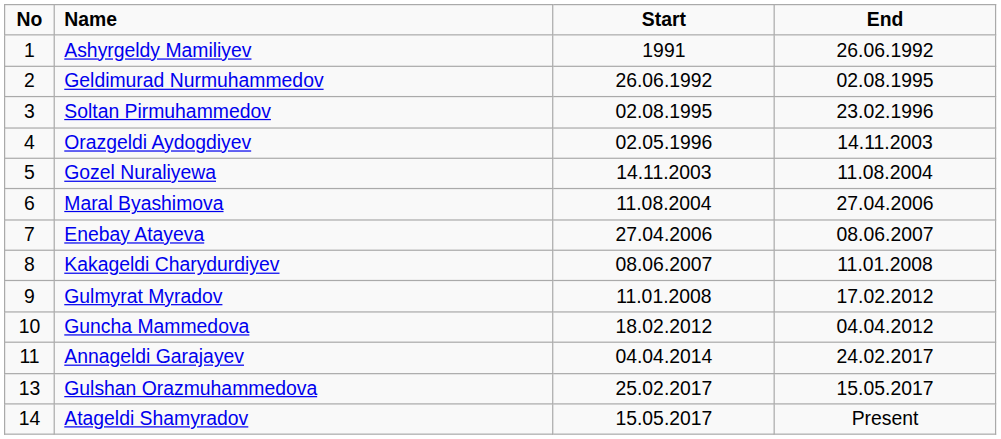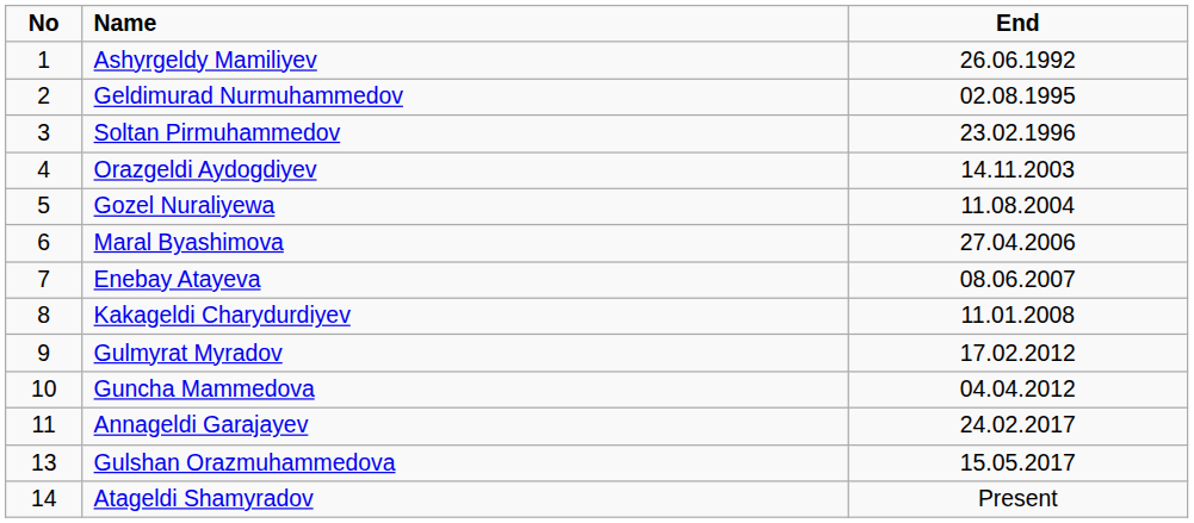 <table class="wikitable" width="820">
 <tr>
 <td width="20" align="center"><strong>No</strong></td>
 <td width="280"> <strong>Name</strong></td>
-<td width="120" align="center"><strong>Start</strong></td>
 <td width="120" align="center"><strong>End</strong></td>
 </tr>
 <tr>
 <td align="center">1</td>
 <td> <a href='#'>Ashyrgeldy Mamiliyev</a></td>
-<td align="center">1991</td>
 <td align="center">26.06.1992</td>
 </tr>
 <tr>
 <td align="center">2</td>
 <td> <a href='#'>Geldimurad Nurmuhammedov</a></td>
-<td align="center">26.06.1992</td>
 <td align="center">02.08.1995</td>
 </tr>
 <tr>
 <td align="center">3</td>
 <td> <a href='#'>Soltan Pirmuhammedov</a></td>
-<td align="center">02.08.1995</td>
 <td align="center">23.02.1996</td>
 </tr>
 <tr>
 <td align="center">4</td>
 <td> <a href='#'>Orazgeldi Aydogdiyev</a></td>
-<td align="center">02.05.1996</td>
 <td align="center">14.11.2003</td>
 </tr>
 <tr>
 <td align="center">5</td>
 <td> <a href='#'>Gozel Nuraliyewa</a></td>
-<td align="center">14.11.2003</td>
 <td align="center">11.08.2004</td>
 </tr>
 <tr>
 <td align="center">6</td>
 <td> <a href='#'>Maral Byashimova</a></td>
-<td align="center">11.08.2004</td>
 <td align="center">27.04.2006</td>
 </tr>
 <tr>
 <td align="center">7</td>
 <td> <a href='#'>Enebay Atayeva</a></td>
-<td align="center">27.04.2006</td>
 <td align="center">08.06.2007</td>
 </tr>
 <tr>
 <td align="center">8</td>
 <td> <a href='#'>Kakageldi Charydurdiyev</a></td>
-<td align="center">08.06.2007</td>
 <td align="center">11.01.2008</td>
 </tr>
 <tr>
 <td align="center">9</td>
 <td> <a href='#'>Gulmyrat Myradov</a></td>
-<td align="center">11.01.2008</td>
 <td align="center">17.02.2012</td>
 </tr>
 <tr>
 <td align="center">10</td>
 <td> <a href='#'>Guncha Mammedova</a></td>
-<td align="center">18.02.2012</td>
 <td align="center">04.04.2012</td>
 </tr>
 <tr>
 <td align="center">11</td>
 <td> <a href='#'>Annageldi Garajayev</a></td>
-<td align="center">04.04.2014</td>
 <td align="center">24.02.2017</td>
 </tr>
 <tr>
 <td align="center">13</td>
 <td> <a href='#'>Gulshan Orazmuhammedova</a></td>
-<td align="center">25.02.2017</td>
 <td align="center">15.05.2017</td>
 </tr>
 <tr>
 <td align="center">14</td>
 <td> <a href='#'>Atageldi Shamyradov</a></td>
-<td align="center">15.05.2017</td>
 <td align="center">Present</td>
 </tr>
 </table>
